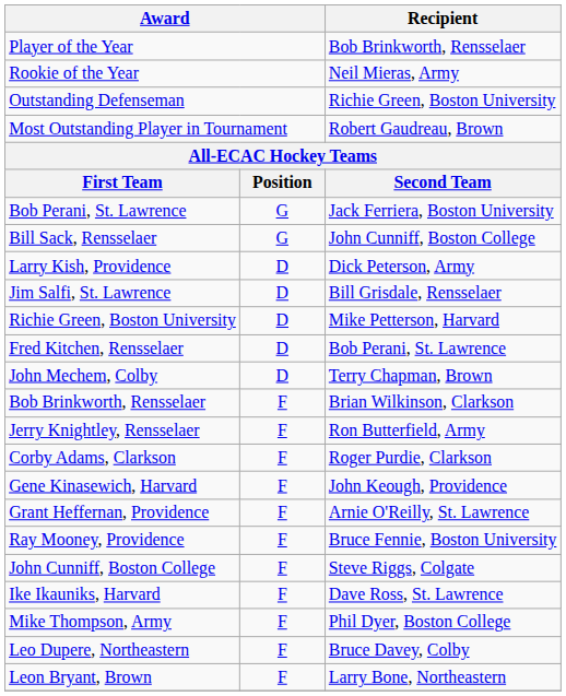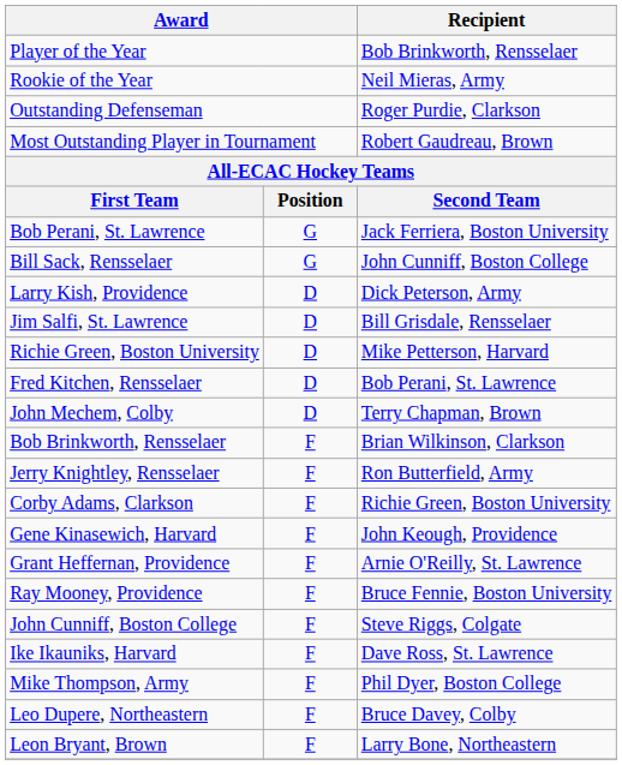 <table class="wikitable">
 <tr>
 <th colspan=2><a href='#'>Award</a></th>
 <th>Recipient</th>
 </tr>
 <tr>
 <td colspan=2><a href='#'>Player of the Year</a></td>
 <td><a href='#'>Bob Brinkworth</a>, <a href='#'>Rensselaer</a></td>
 </tr>
 <tr>
 <td colspan=2><a href='#'>Rookie of the Year</a></td>
 <td><a href='#'>Neil Mieras</a>, <a href='#'>Army</a></td>
 </tr>
 <tr>
 <td colspan=2><a href='#'>Outstanding Defenseman</a></td>
-<td><a href='#'>Richie Green</a>, <a href='#'>Boston University</a></td>
+<td><a href='#'>Roger Purdie</a>, <a href='#'>Clarkson</a></td>
 </tr>
 <tr>
 <td colspan=2><a href='#'>Most Outstanding Player in Tournament</a></td>
 <td><a href='#'>Robert Gaudreau</a>, <a href='#'>Brown</a></td>
 </tr>
 <tr>
 <th colspan=3><a href='#'>All-ECAC Hockey Teams</a></th>
 </tr>
 <tr>
 <th><a href='#'>First Team</a></th>
 <th>  Position  </th>
 <th><a href='#'>Second Team</a></th>
 </tr>
 <tr>
 <td><a href='#'>Bob Perani</a>, <a href='#'>St. Lawrence</a></td>
 <td align=center><a href='#'>G</a></td>
 <td><a href='#'>Jack Ferriera</a>, <a href='#'>Boston University</a></td>
 </tr>
 <tr>
 <td><a href='#'>Bill Sack</a>, <a href='#'>Rensselaer</a></td>
 <td align=center><a href='#'>G</a></td>
 <td><a href='#'>John Cunniff</a>, <a href='#'>Boston College</a></td>
 </tr>
 <tr>
 <td><a href='#'>Larry Kish</a>, <a href='#'>Providence</a></td>
 <td align=center><a href='#'>D</a></td>
 <td><a href='#'>Dick Peterson</a>, <a href='#'>Army</a></td>
 </tr>
 <tr>
 <td><a href='#'>Jim Salfi</a>, <a href='#'>St. Lawrence</a></td>
 <td align=center><a href='#'>D</a></td>
 <td><a href='#'>Bill Grisdale</a>, <a href='#'>Rensselaer</a></td>
 </tr>
 <tr>
 <td><a href='#'>Richie Green</a>, <a href='#'>Boston University</a></td>
 <td align=center><a href='#'>D</a></td>
 <td><a href='#'>Mike Petterson</a>, <a href='#'>Harvard</a></td>
 </tr>
 <tr>
 <td><a href='#'>Fred Kitchen</a>, <a href='#'>Rensselaer</a></td>
 <td align=center><a href='#'>D</a></td>
 <td><a href='#'>Bob Perani</a>, <a href='#'>St. Lawrence</a></td>
 </tr>
 <tr>
 <td><a href='#'>John Mechem</a>, <a href='#'>Colby</a></td>
 <td align=center><a href='#'>D</a></td>
 <td><a href='#'>Terry Chapman</a>, <a href='#'>Brown</a></td>
 </tr>
 <tr>
 <td><a href='#'>Bob Brinkworth</a>, <a href='#'>Rensselaer</a></td>
 <td align=center><a href='#'>F</a></td>
 <td><a href='#'>Brian Wilkinson</a>, <a href='#'>Clarkson</a></td>
 </tr>
 <tr>
 <td><a href='#'>Jerry Knightley</a>, <a href='#'>Rensselaer</a></td>
 <td align=center><a href='#'>F</a></td>
 <td><a href='#'>Ron Butterfield</a>, <a href='#'>Army</a></td>
 </tr>
 <tr>
 <td><a href='#'>Corby Adams</a>, <a href='#'>Clarkson</a></td>
 <td align=center><a href='#'>F</a></td>
-<td><a href='#'>Roger Purdie</a>, <a href='#'>Clarkson</a></td>
+<td><a href='#'>Richie Green</a>, <a href='#'>Boston University</a></td>
 </tr>
 <tr>
 <td><a href='#'>Gene Kinasewich</a>, <a href='#'>Harvard</a></td>
 <td align=center><a href='#'>F</a></td>
 <td><a href='#'>John Keough</a>, <a href='#'>Providence</a></td>
 </tr>
 <tr>
 <td><a href='#'>Grant Heffernan</a>, <a href='#'>Providence</a></td>
 <td align=center><a href='#'>F</a></td>
 <td><a href='#'>Arnie O'Reilly</a>, <a href='#'>St. Lawrence</a></td>
 </tr>
 <tr>
 <td><a href='#'>Ray Mooney</a>, <a href='#'>Providence</a></td>
 <td align=center><a href='#'>F</a></td>
 <td><a href='#'>Bruce Fennie</a>, <a href='#'>Boston University</a></td>
 </tr>
 <tr>
 <td><a href='#'>John Cunniff</a>, <a href='#'>Boston College</a></td>
 <td align=center><a href='#'>F</a></td>
 <td><a href='#'>Steve Riggs</a>, <a href='#'>Colgate</a></td>
 </tr>
 <tr>
 <td><a href='#'>Ike Ikauniks</a>, <a href='#'>Harvard</a></td>
 <td align=center><a href='#'>F</a></td>
 <td><a href='#'>Dave Ross</a>, <a href='#'>St. Lawrence</a></td>
 </tr>
 <tr>
 <td><a href='#'>Mike Thompson</a>, <a href='#'>Army</a></td>
 <td align=center><a href='#'>F</a></td>
 <td><a href='#'>Phil Dyer</a>, <a href='#'>Boston College</a></td>
 </tr>
 <tr>
 <td><a href='#'>Leo Dupere</a>, <a href='#'>Northeastern</a></td>
 <td align=center><a href='#'>F</a></td>
 <td><a href='#'>Bruce Davey</a>, <a href='#'>Colby</a></td>
 </tr>
 <tr>
 <td><a href='#'>Leon Bryant</a>, <a href='#'>Brown</a></td>
 <td align=center><a href='#'>F</a></td>
 <td><a href='#'>Larry Bone</a>, <a href='#'>Northeastern</a></td>
 </tr>
 <tr>
 </tr>
 </table>
